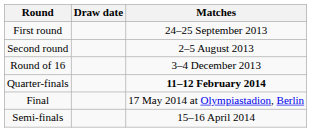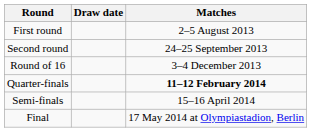 <table class="wikitable" style="text-align: center;">
 <tr>
 <th>Round</th>
 <th>Draw date</th>
 <th>Matches</th>
 </tr>
 <tr>
 <td>First round</td>
 <td></td>
-<td>24–25 September 2013</td>
+<td>2–5 August 2013</td>
 </tr>
 <tr>
 <td>Second round</td>
 <td></td>
-<td>2–5 August 2013</td>
+<td>24–25 September 2013</td>
 </tr>
 <tr>
 <td>Round of 16</td>
 <td></td>
 <td>3–4 December 2013</td>
 </tr>
 <tr>
 <td>Quarter-finals</td>
 <td></td>
 <td><strong>11–12 February 2014</strong></td>
 </tr>
 <tr>
+<td>Semi-finals</td>
+<td></td>
+<td>15–16 April 2014</td>
+</tr>
+<tr>
 <td>Final</td>
 <td></td>
 <td>17 May 2014 at <a href='#'>Olympiastadion</a>, <a href='#'>Berlin</a></td>
 </tr>
-<tr>
-<td>Semi-finals</td>
-<td></td>
-<td>15–16 April 2014</td>
-</tr>
 </table>
